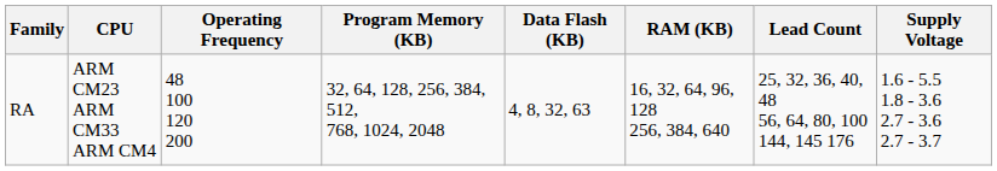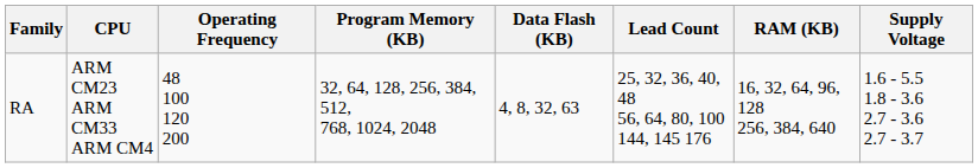 <table class="wikitable">
 <tr>
 <th>Family</th>
 <th>CPU</th>
 <th>Operating Frequency</th>
 <th>Program Memory (KB)</th>
 <th>Data Flash (KB)</th>
+<th>Lead Count</th>
 <th>RAM (KB)</th>
-<th>Lead Count</th>
 <th>Supply Voltage</th>
 </tr>
 <tr>
 <td>RA</td>
 <td>ARM CM23<br>ARM CM33<br>ARM CM4</td>
 <td>48<br>100<br>120<br>200</td>
 <td>32, 64, 128, 256, 384, 512,<br>768, 1024, 2048</td>
 <td>4, 8, 32, 63</td>
+<td>25, 32, 36, 40, 48<br>56, 64, 80, 100<br>144, 145 176</td>
 <td>16, 32, 64, 96, 128<br>256, 384, 640</td>
-<td>25, 32, 36, 40, 48<br>56, 64, 80, 100<br>144, 145 176</td>
 <td>1.6 - 5.5<br>1.8 - 3.6<br>2.7 - 3.6<br>2.7 - 3.7</td>
 </tr>
 </table>
